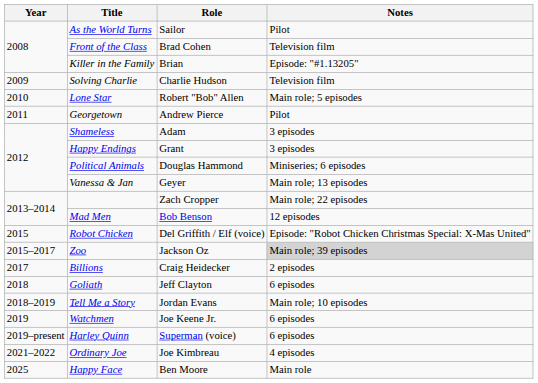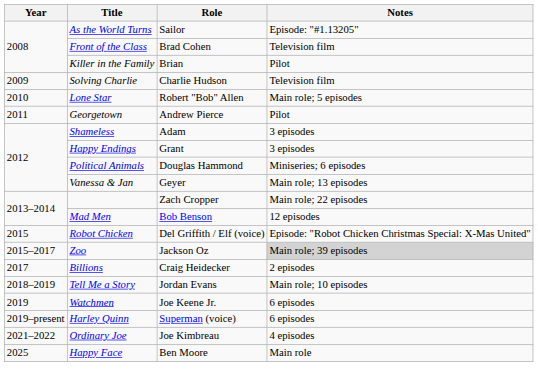 <table class="wikitable sortable">
 <tr>
 <th>Year</th>
 <th>Title</th>
 <th>Role</th>
 <th class="unsortable">Notes</th>
 </tr>
 <tr>
 <td rowspan="3">2008</td>
 <td><em><a href='#'>As the World Turns</a></em></td>
 <td>Sailor</td>
-<td>Pilot</td>
+<td>Episode: "#1.13205"</td>
 </tr>
 <tr>
 <td><em><a href='#'>Front of the Class</a></em></td>
 <td>Brad Cohen</td>
 <td>Television film</td>
 </tr>
 <tr>
 <td><em>Killer in the Family</em></td>
 <td>Brian</td>
-<td>Episode: "#1.13205"</td>
+<td>Pilot</td>
 </tr>
 <tr>
 <td>2009</td>
 <td><em>Solving Charlie</em></td>
 <td>Charlie Hudson</td>
 <td>Television film</td>
 </tr>
 <tr>
 <td>2010</td>
 <td><em><a href='#'>Lone Star</a></em></td>
 <td>Robert "Bob" Allen</td>
 <td>Main role; 5 episodes</td>
 </tr>
 <tr>
 <td>2011</td>
 <td><em>Georgetown</em></td>
 <td>Andrew Pierce</td>
 <td>Pilot</td>
 </tr>
 <tr>
 <td rowspan="4">2012</td>
 <td><em><a href='#'>Shameless</a></em></td>
 <td>Adam</td>
 <td>3 episodes</td>
 </tr>
 <tr>
 <td><em><a href='#'>Happy Endings</a></em></td>
 <td>Grant</td>
 <td>3 episodes</td>
 </tr>
 <tr>
 <td><em><a href='#'>Political Animals</a></em></td>
 <td>Douglas Hammond</td>
 <td>Miniseries; 6 episodes</td>
 </tr>
 <tr>
 <td><em>Vanessa & Jan</em></td>
 <td>Geyer</td>
 <td>Main role; 13 episodes</td>
 </tr>
 <tr>
 <td rowspan="2">2013–2014</td>
 <td><em></em></td>
 <td>Zach Cropper</td>
 <td>Main role; 22 episodes</td>
 </tr>
 <tr>
 <td><em><a href='#'>Mad Men</a></em></td>
 <td><a href='#'>Bob Benson</a></td>
 <td>12 episodes</td>
 </tr>
 <tr>
 <td>2015</td>
 <td><em><a href='#'>Robot Chicken</a></em></td>
 <td>Del Griffith / Elf (voice)</td>
 <td>Episode: "Robot Chicken Christmas Special: X-Mas United"</td>
 </tr>
 <tr>
 <td>2015–2017</td>
 <td><em><a href='#'>Zoo</a></em></td>
 <td>Jackson Oz</td>
 <td style="background: lightgrey;">Main role; 39 episodes</td>
 </tr>
 <tr>
 <td>2017</td>
 <td><em><a href='#'>Billions</a></em></td>
 <td>Craig Heidecker</td>
 <td>2 episodes</td>
 </tr>
 <tr>
-<td>2018</td>
-<td><em><a href='#'>Goliath</a></em></td>
-<td>Jeff Clayton</td>
-<td>6 episodes</td>
-</tr>
-<tr>
 <td>2018–2019</td>
 <td><em><a href='#'>Tell Me a Story</a></em></td>
 <td>Jordan Evans</td>
 <td>Main role; 10 episodes</td>
 </tr>
 <tr>
 <td>2019</td>
 <td><em><a href='#'>Watchmen</a></em></td>
 <td>Joe Keene Jr.</td>
 <td>6 episodes</td>
 </tr>
 <tr>
 <td>2019–present</td>
 <td><em><a href='#'>Harley Quinn</a></em></td>
 <td><a href='#'>Superman</a> (voice)</td>
 <td>6 episodes</td>
 </tr>
 <tr>
 <td>2021–2022</td>
 <td><em><a href='#'>Ordinary Joe</a></em></td>
 <td>Joe Kimbreau</td>
 <td>4 episodes</td>
 </tr>
 <tr>
 <td>2025</td>
 <td><em><a href='#'>Happy Face</a></em></td>
 <td>Ben Moore</td>
 <td>Main role</td>
 </tr>
 </table>
